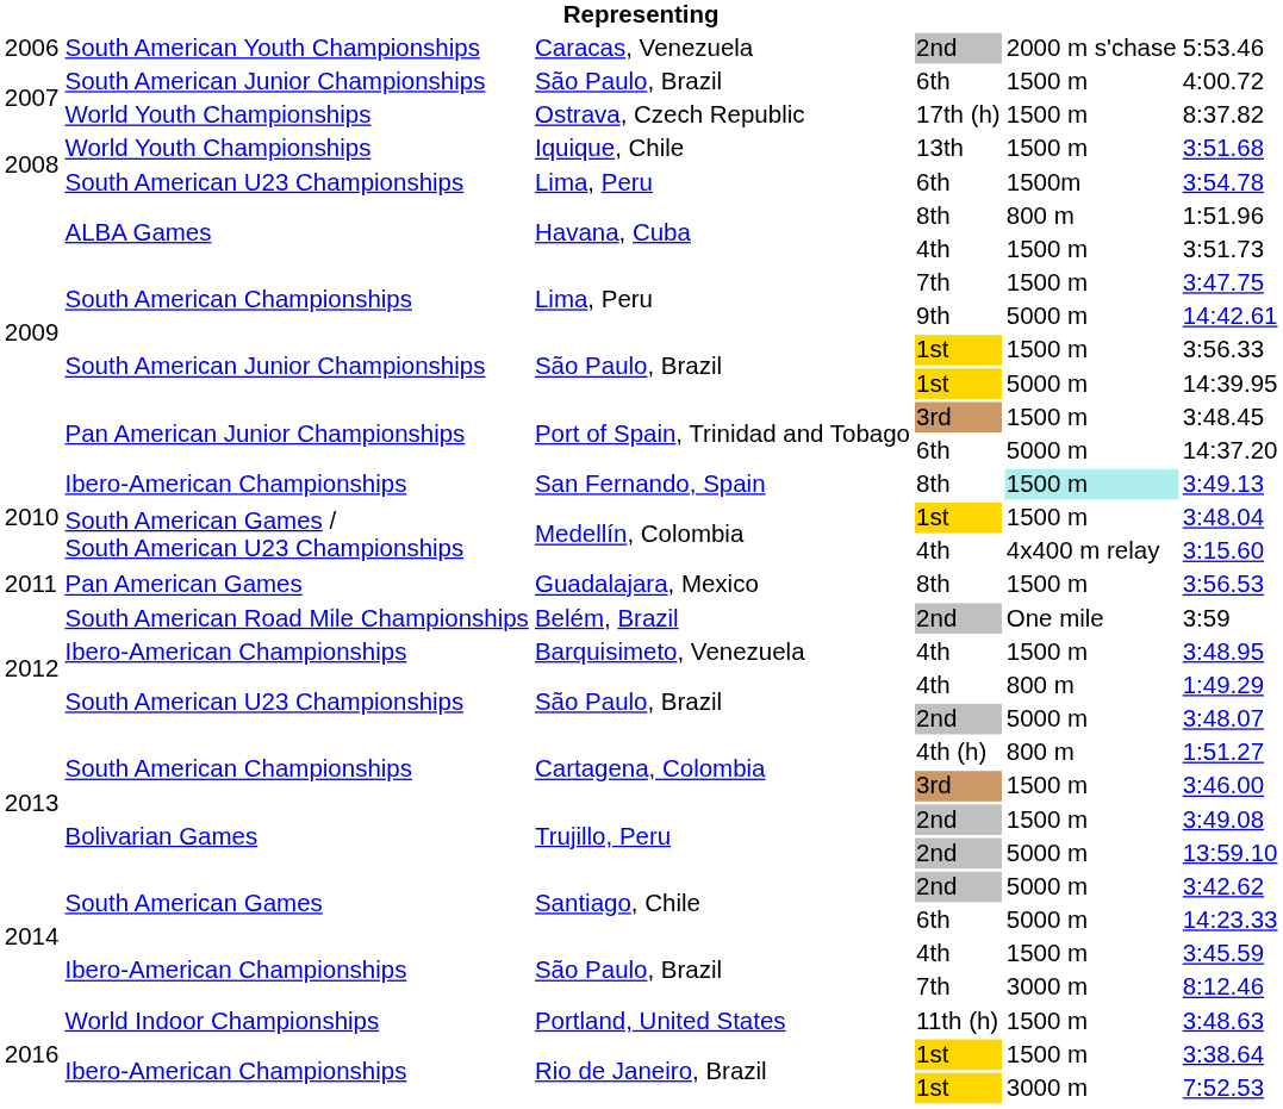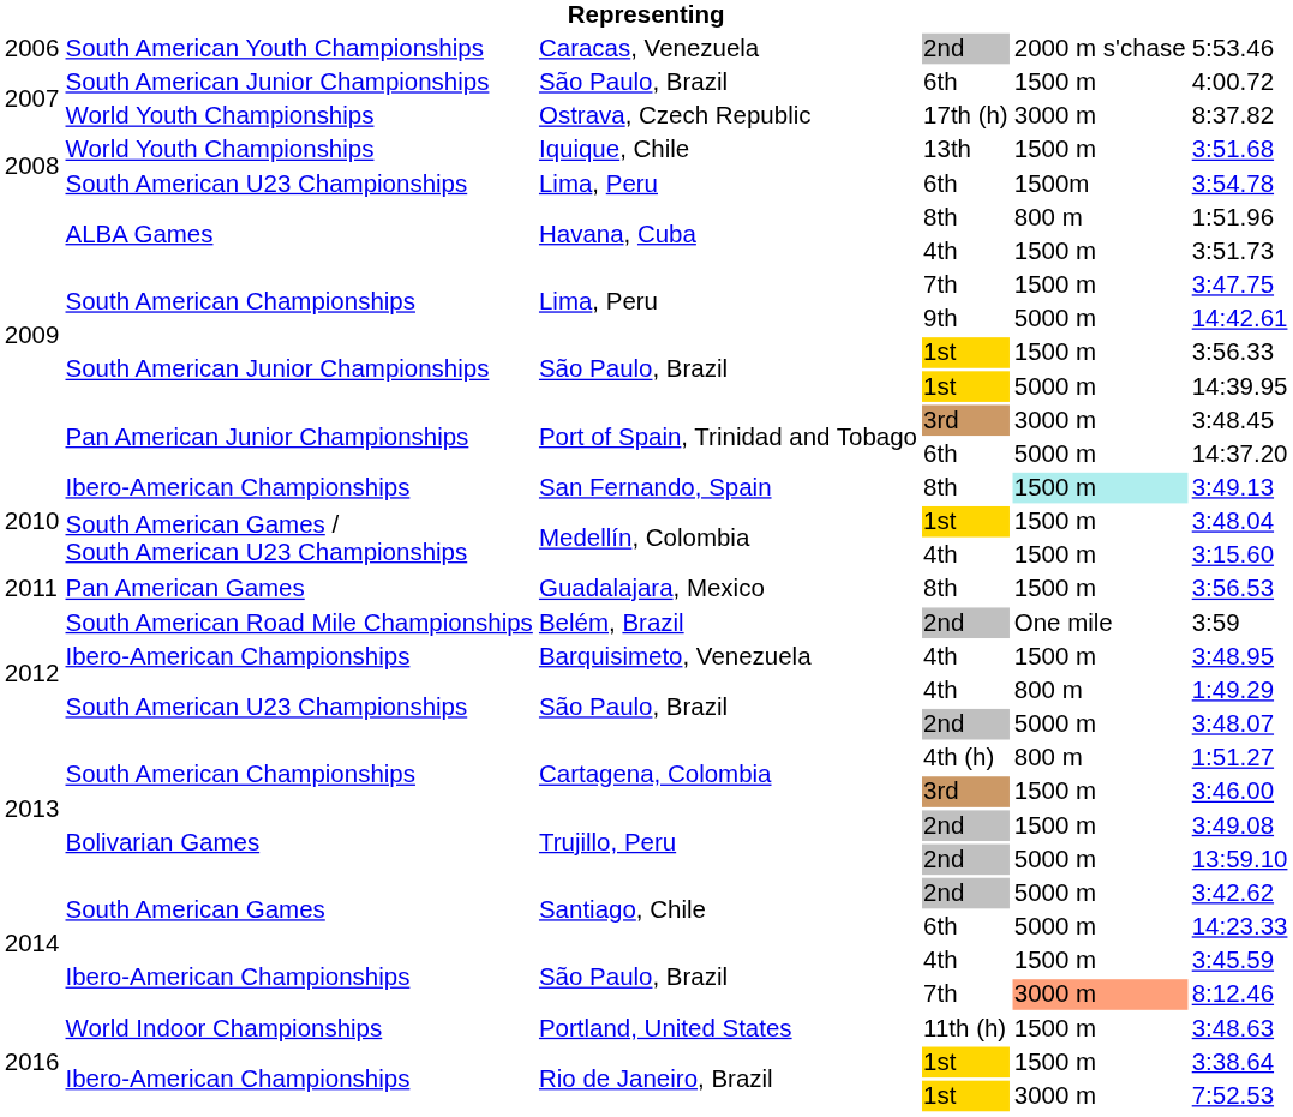 <table>
 <tr>
 <th colspan="6">Representing </th>
 </tr>
 <tr>
 <td>2006</td>
 <td><a href='#'>South American Youth Championships</a></td>
 <td><a href='#'>Caracas</a>, Venezuela</td>
 <td bgcolor=silver>2nd</td>
 <td>2000 m s'chase</td>
 <td>5:53.46</td>
 </tr>
 <tr>
 <td rowspan=2>2007</td>
 <td><a href='#'>South American Junior Championships</a></td>
 <td><a href='#'>São Paulo</a>, Brazil</td>
 <td>6th</td>
 <td>1500 m</td>
 <td>4:00.72</td>
 </tr>
 <tr>
 <td><a href='#'>World Youth Championships</a></td>
 <td><a href='#'>Ostrava</a>, Czech Republic</td>
 <td>17th (h)</td>
-<td>1500 m</td>
+<td>3000 m</td>
 <td>8:37.82</td>
 </tr>
 <tr>
 <td rowspan=2>2008</td>
 <td><a href='#'>World Youth Championships</a></td>
 <td><a href='#'>Iquique</a>, Chile</td>
 <td>13th</td>
 <td>1500 m</td>
 <td><a href='#'>3:51.68</a></td>
 </tr>
 <tr>
 <td><a href='#'>South American U23 Championships</a></td>
 <td><a href='#'>Lima</a>, <a href='#'>Peru</a></td>
 <td>6th</td>
 <td>1500m</td>
 <td><a href='#'>3:54.78</a></td>
 </tr>
 <tr>
 <td rowspan=8>2009</td>
 <td rowspan=2><a href='#'>ALBA Games</a></td>
 <td rowspan=2><a href='#'>Havana</a>, <a href='#'>Cuba</a></td>
 <td>8th</td>
 <td>800 m</td>
 <td>1:51.96</td>
 </tr>
 <tr>
 <td>4th</td>
 <td>1500 m</td>
 <td>3:51.73</td>
 </tr>
 <tr>
 <td rowspan=2><a href='#'>South American Championships</a></td>
 <td rowspan=2><a href='#'>Lima</a>, Peru</td>
 <td>7th</td>
 <td>1500 m</td>
 <td><a href='#'>3:47.75</a></td>
 </tr>
 <tr>
 <td>9th</td>
 <td>5000 m</td>
 <td><a href='#'>14:42.61</a></td>
 </tr>
 <tr>
 <td rowspan=2><a href='#'>South American Junior Championships</a></td>
 <td rowspan=2><a href='#'>São Paulo</a>, Brazil</td>
 <td bgcolor=gold>1st</td>
 <td>1500 m</td>
 <td>3:56.33</td>
 </tr>
 <tr>
 <td bgcolor=gold>1st</td>
 <td>5000 m</td>
 <td>14:39.95</td>
 </tr>
 <tr>
 <td rowspan=2><a href='#'>Pan American Junior Championships</a></td>
 <td rowspan=2><a href='#'>Port of Spain</a>, Trinidad and Tobago</td>
 <td bgcolor=cc9966>3rd</td>
-<td>1500 m</td>
+<td>3000 m</td>
 <td>3:48.45</td>
 </tr>
 <tr>
 <td>6th</td>
 <td>5000 m</td>
 <td>14:37.20</td>
 </tr>
 <tr>
 <td rowspan=3>2010</td>
 <td><a href='#'>Ibero-American Championships</a></td>
 <td><a href='#'>San Fernando, Spain</a></td>
 <td>8th</td>
 <td style="background: paleturquoise;">1500 m</td>
 <td><a href='#'>3:49.13</a></td>
 </tr>
 <tr>
 <td rowspan=2><a href='#'>South American Games</a> / <br><a href='#'>South American U23 Championships</a></td>
 <td rowspan=2><a href='#'>Medellín</a>, Colombia</td>
 <td bgcolor=gold>1st</td>
 <td>1500 m</td>
 <td><a href='#'>3:48.04</a></td>
 </tr>
 <tr>
 <td>4th</td>
-<td>4x400 m relay</td>
+<td>1500 m</td>
 <td><a href='#'>3:15.60</a></td>
 </tr>
 <tr>
 <td>2011</td>
 <td><a href='#'>Pan American Games</a></td>
 <td><a href='#'>Guadalajara</a>, Mexico</td>
 <td>8th</td>
 <td>1500 m</td>
 <td><a href='#'>3:56.53</a></td>
 </tr>
 <tr>
 <td rowspan=4>2012</td>
 <td><a href='#'>South American Road Mile Championships</a></td>
 <td><a href='#'>Belém</a>, <a href='#'>Brazil</a></td>
 <td bgcolor=silver>2nd</td>
 <td>One mile</td>
 <td>3:59</td>
 </tr>
 <tr>
 <td><a href='#'>Ibero-American Championships</a></td>
 <td><a href='#'>Barquisimeto</a>, Venezuela</td>
 <td>4th</td>
 <td>1500 m</td>
 <td><a href='#'>3:48.95</a></td>
 </tr>
 <tr>
 <td rowspan=2><a href='#'>South American U23 Championships</a></td>
 <td rowspan=2><a href='#'>São Paulo</a>, Brazil</td>
 <td>4th</td>
 <td>800 m</td>
 <td><a href='#'>1:49.29</a></td>
 </tr>
 <tr>
 <td bgcolor=silver>2nd</td>
 <td>5000 m</td>
 <td><a href='#'>3:48.07</a></td>
 </tr>
 <tr>
 <td rowspan=4>2013</td>
 <td rowspan=2><a href='#'>South American Championships</a></td>
 <td rowspan=2><a href='#'>Cartagena, Colombia</a></td>
 <td>4th (h)</td>
 <td>800 m</td>
 <td><a href='#'>1:51.27</a></td>
 </tr>
 <tr>
 <td bgcolor=cc9966>3rd</td>
 <td>1500 m</td>
 <td><a href='#'>3:46.00</a></td>
 </tr>
 <tr>
 <td rowspan=2><a href='#'>Bolivarian Games</a></td>
 <td rowspan=2><a href='#'>Trujillo, Peru</a></td>
 <td bgcolor=silver>2nd</td>
 <td>1500 m</td>
 <td><a href='#'>3:49.08</a></td>
 </tr>
 <tr>
 <td bgcolor=silver>2nd</td>
 <td>5000 m</td>
 <td><a href='#'>13:59.10</a></td>
 </tr>
 <tr>
 <td rowspan=4>2014</td>
 <td rowspan=2><a href='#'>South American Games</a></td>
 <td rowspan=2><a href='#'>Santiago</a>, Chile</td>
 <td bgcolor=silver>2nd</td>
 <td>5000 m</td>
 <td><a href='#'>3:42.62</a></td>
 </tr>
 <tr>
 <td>6th</td>
 <td>5000 m</td>
 <td><a href='#'>14:23.33</a></td>
 </tr>
 <tr>
 <td rowspan=2><a href='#'>Ibero-American Championships</a></td>
 <td rowspan=2><a href='#'>São Paulo</a>, Brazil</td>
 <td>4th</td>
 <td>1500 m</td>
 <td><a href='#'>3:45.59</a></td>
 </tr>
 <tr>
 <td>7th</td>
-<td>3000 m</td>
+<td style="background: lightsalmon;">3000 m</td>
 <td><a href='#'>8:12.46</a></td>
 </tr>
 <tr>
 <td rowspan=3>2016</td>
 <td><a href='#'>World Indoor Championships</a></td>
 <td><a href='#'>Portland, United States</a></td>
 <td>11th (h)</td>
 <td>1500 m</td>
 <td><a href='#'>3:48.63</a></td>
 </tr>
 <tr>
 <td rowspan=2><a href='#'>Ibero-American Championships</a></td>
 <td rowspan=2><a href='#'>Rio de Janeiro</a>, Brazil</td>
 <td bgcolor=gold>1st</td>
 <td>1500 m</td>
 <td><a href='#'>3:38.64</a></td>
 </tr>
 <tr>
 <td bgcolor=gold>1st</td>
 <td>3000 m</td>
 <td><a href='#'>7:52.53</a></td>
 </tr>
 </table>
